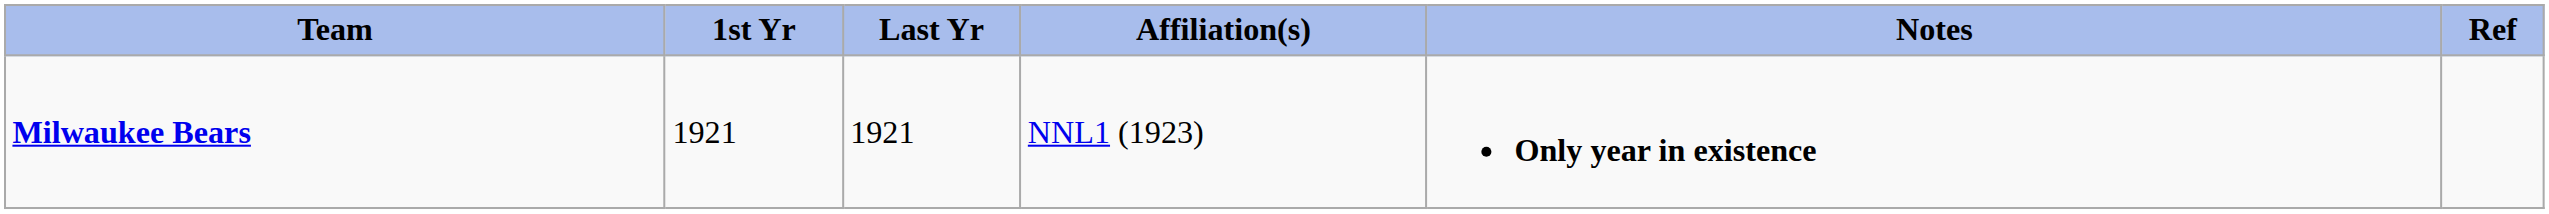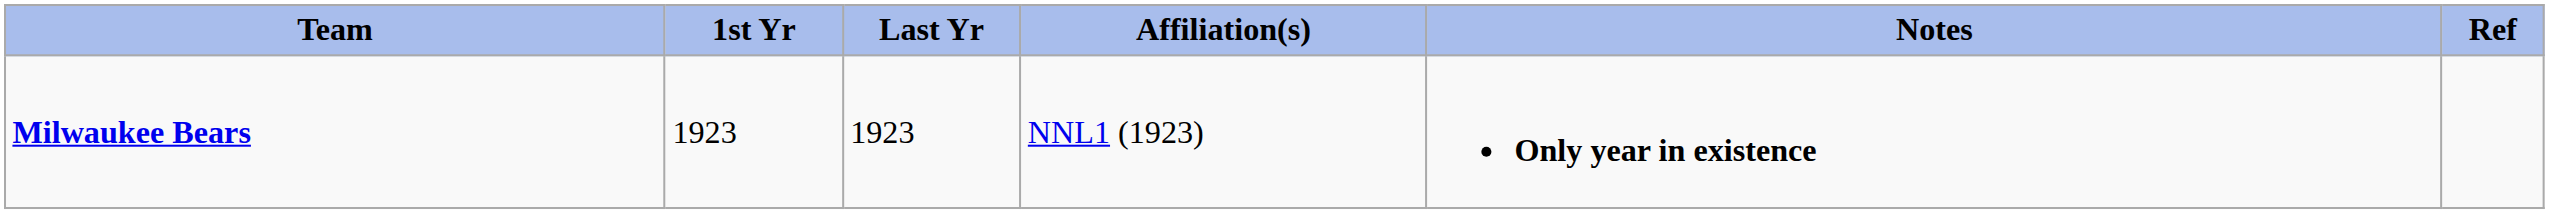 <table class="wikitable" style="width: 100%">
 <tr>
 <th style="background:#a8bdec; width:26%;">Team</th>
 <th style="width:7%; background:#a8bdec;">1st Yr</th>
 <th style="width:7%; background:#a8bdec;">Last Yr</th>
 <th style="width:16%; background:#a8bdec;">Affiliation(s)</th>
 <th style="width:40%; background:#a8bdec;">Notes</th>
 <th style="width:4%; background:#a8bdec;">Ref</th>
 </tr>
 <tr>
 <td><strong><a href='#'>Milwaukee Bears</a></strong></td>
-<td>1921</td>
-<td>1921</td>
+<td>1923</td>
+<td>1923</td>
 <td><a href='#'>NNL1</a> (1923)</td>
 <td><strong><br><ul><li>Only year in existence</li></ul></strong></td>
 <td></td>
 </tr>
 </table>
